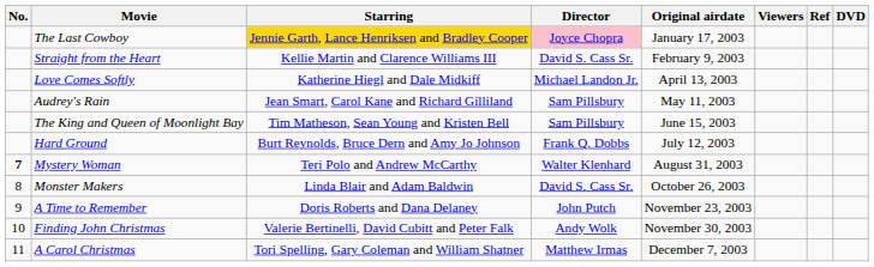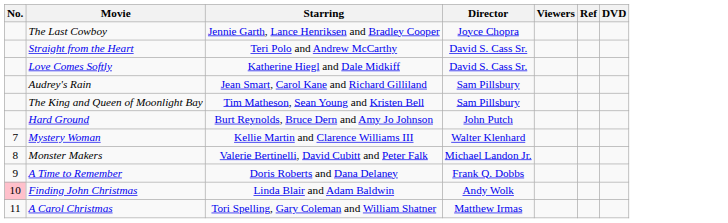 <table class="wikitable sortable">
 <tr>
 <th scope="col">No.</th>
 <th scope="col" class="unsortable">Movie</th>
 <th scope="col" class="unsortable">Starring</th>
 <th scope="col" class="unsortable">Director</th>
-<th scope="col" class="unsortable">Original airdate</th>
 <th scope="col">Viewers</th>
 <th scope="col" class="unsortable">Ref</th>
 <th scope="col" class="unsortable">DVD</th>
 </tr>
 <tr>
 <td style="text-align:center;"></td>
 <td><em>The Last Cowboy</em></td>
-<td style="background: gold; text-align:center;"><a href='#'>Jennie Garth</a>, <a href='#'>Lance Henriksen</a> and <a href='#'>Bradley Cooper</a></td>
-<td style="background: pink; text-align:center;"><a href='#'>Joyce Chopra</a></td>
-<td style="text-align:center;">January 17, 2003</td>
+<td style="text-align:center;"><a href='#'>Jennie Garth</a>, <a href='#'>Lance Henriksen</a> and <a href='#'>Bradley Cooper</a></td>
+<td style="text-align:center;"><a href='#'>Joyce Chopra</a></td>
 <td style="text-align:center;"></td>
 <td></td>
 <td></td>
 </tr>
 <tr>
 <td style="text-align:center;"></td>
 <td><em><a href='#'>Straight from the Heart</a></em></td>
-<td style="text-align:center;"><a href='#'>Kellie Martin</a> and <a href='#'>Clarence Williams III</a></td>
+<td style="text-align:center;"><a href='#'>Teri Polo</a> and <a href='#'>Andrew McCarthy</a></td>
 <td style="text-align:center;"><a href='#'>David S. Cass Sr.</a></td>
-<td style="text-align:center;">February 9, 2003</td>
 <td style="text-align:center;"></td>
 <td></td>
 <td></td>
 </tr>
 <tr>
 <td style="text-align:center;"></td>
 <td><em><a href='#'>Love Comes Softly</a></em></td>
 <td style="text-align:center;"><a href='#'>Katherine Hiegl</a> and <a href='#'>Dale Midkiff</a></td>
-<td style="text-align:center;"><a href='#'>Michael Landon Jr.</a></td>
-<td style="text-align:center;">April 13, 2003</td>
+<td style="text-align:center;"><a href='#'>David S. Cass Sr.</a></td>
 <td style="text-align:center;"></td>
 <td></td>
 <td></td>
 </tr>
 <tr>
 <td style="text-align:center;"></td>
 <td><em>Audrey's Rain</em></td>
 <td style="text-align:center;"><a href='#'>Jean Smart</a>, <a href='#'>Carol Kane</a> and <a href='#'>Richard Gilliland</a></td>
 <td style="text-align:center;"><a href='#'>Sam Pillsbury</a></td>
-<td style="text-align:center;">May 11, 2003</td>
 <td style="text-align:center;"></td>
 <td></td>
 <td></td>
 </tr>
 <tr>
 <td style="text-align:center;"></td>
 <td><em>The King and Queen of Moonlight Bay</em></td>
 <td style="text-align:center;"><a href='#'>Tim Matheson</a>, <a href='#'>Sean Young</a> and <a href='#'>Kristen Bell</a></td>
 <td style="text-align:center;"><a href='#'>Sam Pillsbury</a></td>
-<td style="text-align:center;">June 15, 2003</td>
 <td style="text-align:center;"></td>
 <td></td>
 <td></td>
 </tr>
 <tr>
 <td style="text-align:center;"></td>
 <td><em><a href='#'>Hard Ground</a></em></td>
 <td style="text-align:center;"><a href='#'>Burt Reynolds</a>, <a href='#'>Bruce Dern</a> and <a href='#'>Amy Jo Johnson</a></td>
-<td style="text-align:center;"><a href='#'>Frank Q. Dobbs</a></td>
-<td style="text-align:center;">July 12, 2003</td>
+<td style="text-align:center;"><a href='#'>John Putch</a></td>
 <td style="text-align:center;"></td>
 <td></td>
 <td></td>
 </tr>
 <tr>
-<td style="text-align:center;"><strong>7</strong></td>
+<td style="text-align:center;">7</td>
 <td><em><a href='#'>Mystery Woman</a></em></td>
-<td style="text-align:center;"><a href='#'>Teri Polo</a> and <a href='#'>Andrew McCarthy</a></td>
+<td style="text-align:center;"><a href='#'>Kellie Martin</a> and <a href='#'>Clarence Williams III</a></td>
 <td style="text-align:center;"><a href='#'>Walter Klenhard</a></td>
-<td style="text-align:center;">August 31, 2003</td>
 <td style="text-align:center;"></td>
 <td></td>
 <td></td>
 </tr>
 <tr>
 <td style="text-align:center;">8</td>
 <td><em>Monster Makers</em></td>
-<td style="text-align:center;"><a href='#'>Linda Blair</a> and <a href='#'>Adam Baldwin</a></td>
-<td style="text-align:center;"><a href='#'>David S. Cass Sr.</a></td>
-<td style="text-align:center;">October 26, 2003</td>
+<td style="text-align:center;"><a href='#'>Valerie Bertinelli</a>, <a href='#'>David Cubitt</a> and <a href='#'>Peter Falk</a></td>
+<td style="text-align:center;"><a href='#'>Michael Landon Jr.</a></td>
 <td style="text-align:center;"></td>
 <td></td>
 <td></td>
 </tr>
 <tr>
 <td style="text-align:center;">9</td>
 <td><em><a href='#'>A Time to Remember</a></em></td>
 <td style="text-align:center;"><a href='#'>Doris Roberts</a> and <a href='#'>Dana Delaney</a></td>
-<td style="text-align:center;"><a href='#'>John Putch</a></td>
-<td style="text-align:center;">November 23, 2003</td>
+<td style="text-align:center;"><a href='#'>Frank Q. Dobbs</a></td>
 <td style="text-align:center;"></td>
 <td></td>
 <td></td>
 </tr>
 <tr>
-<td style="text-align:center;">10</td>
+<td style="background: pink; text-align:center;">10</td>
 <td><em><a href='#'>Finding John Christmas</a></em></td>
-<td style="text-align:center;"><a href='#'>Valerie Bertinelli</a>, <a href='#'>David Cubitt</a> and <a href='#'>Peter Falk</a></td>
+<td style="text-align:center;"><a href='#'>Linda Blair</a> and <a href='#'>Adam Baldwin</a></td>
 <td style="text-align:center;"><a href='#'>Andy Wolk</a></td>
-<td style="text-align:center;">November 30, 2003</td>
 <td style="text-align:center;"></td>
 <td></td>
 <td></td>
 </tr>
 <tr>
 <td style="text-align:center;">11</td>
 <td><em><a href='#'>A Carol Christmas</a></em></td>
 <td style="text-align:center;"><a href='#'>Tori Spelling</a>, <a href='#'>Gary Coleman</a> and <a href='#'>William Shatner</a></td>
 <td style="text-align:center;"><a href='#'>Matthew Irmas</a></td>
-<td style="text-align:center;">December 7, 2003</td>
 <td style="text-align:center;"></td>
 <td></td>
 <td></td>
 </tr>
 </table>
